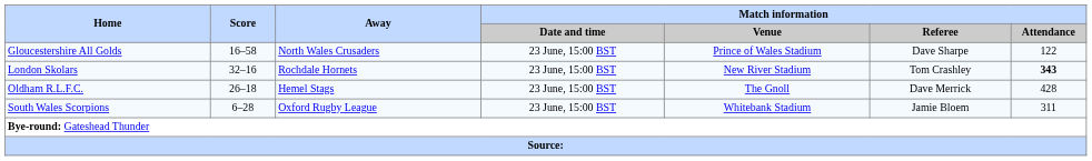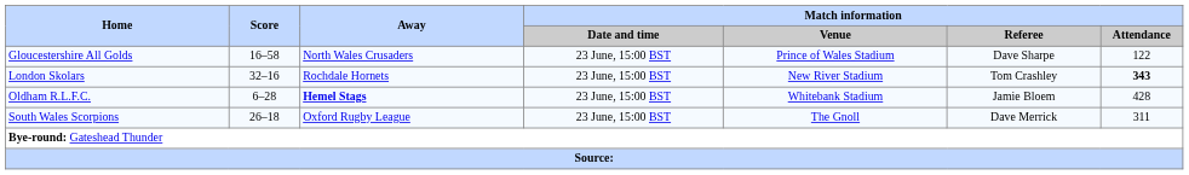 <table border=1 style="border-collapse:collapse; font-size:80%; text-align:center;" cellpadding=3 cellspacing=0 width=100%>
 <tr bgcolor=#C1D8FF>
 <th rowspan=2 width=19%>Home</th>
 <th rowspan=2 width=6%>Score</th>
 <th rowspan=2 width=19%>Away</th>
 <th colspan=6>Match information</th>
 </tr>
 <tr bgcolor=#CCCCCC>
 <th width=17%>Date and time</th>
 <th width=19%>Venue</th>
 <th width=13%>Referee</th>
 <th width=7%>Attendance</th>
 </tr>
 <tr bgcolor=#F5FAFF>
 <td align=left> <a href='#'>Gloucestershire All Golds</a></td>
 <td>16–58</td>
 <td align=left> <a href='#'>North Wales Crusaders</a></td>
 <td>23 June, 15:00 <a href='#'>BST</a></td>
 <td><a href='#'>Prince of Wales Stadium</a></td>
 <td>Dave Sharpe</td>
 <td>122</td>
 </tr>
 <tr bgcolor=#F5FAFF>
 <td align=left> <a href='#'>London Skolars</a></td>
 <td>32–16</td>
 <td align=left> <a href='#'>Rochdale Hornets</a></td>
 <td>23 June, 15:00 <a href='#'>BST</a></td>
 <td><a href='#'>New River Stadium</a></td>
 <td>Tom Crashley</td>
 <td><strong>343</strong></td>
 </tr>
 <tr bgcolor=#F5FAFF>
 <td align=left> <a href='#'>Oldham R.L.F.C.</a></td>
-<td>26–18</td>
-<td align=left> <a href='#'>Hemel Stags</a></td>
+<td>6–28</td>
+<td align=left><strong> <a href='#'>Hemel Stags</a></strong></td>
 <td>23 June, 15:00 <a href='#'>BST</a></td>
-<td><a href='#'>The Gnoll</a></td>
-<td>Dave Merrick</td>
+<td><a href='#'>Whitebank Stadium</a></td>
+<td>Jamie Bloem</td>
 <td>428</td>
 </tr>
 <tr bgcolor=#F5FAFF>
 <td align=left> <a href='#'>South Wales Scorpions</a></td>
-<td>6–28</td>
+<td>26–18</td>
 <td align=left> <a href='#'>Oxford Rugby League</a></td>
 <td>23 June, 15:00 <a href='#'>BST</a></td>
-<td><a href='#'>Whitebank Stadium</a></td>
-<td>Jamie Bloem</td>
+<td><a href='#'>The Gnoll</a></td>
+<td>Dave Merrick</td>
 <td>311</td>
 </tr>
 <tr>
 <td colspan="7" align="left"><strong>Bye-round:</strong>  <a href='#'>Gateshead Thunder</a></td>
 </tr>
 <tr bgcolor=#C1D8FF>
 <th colspan=12>Source:</th>
 </tr>
 </table>
